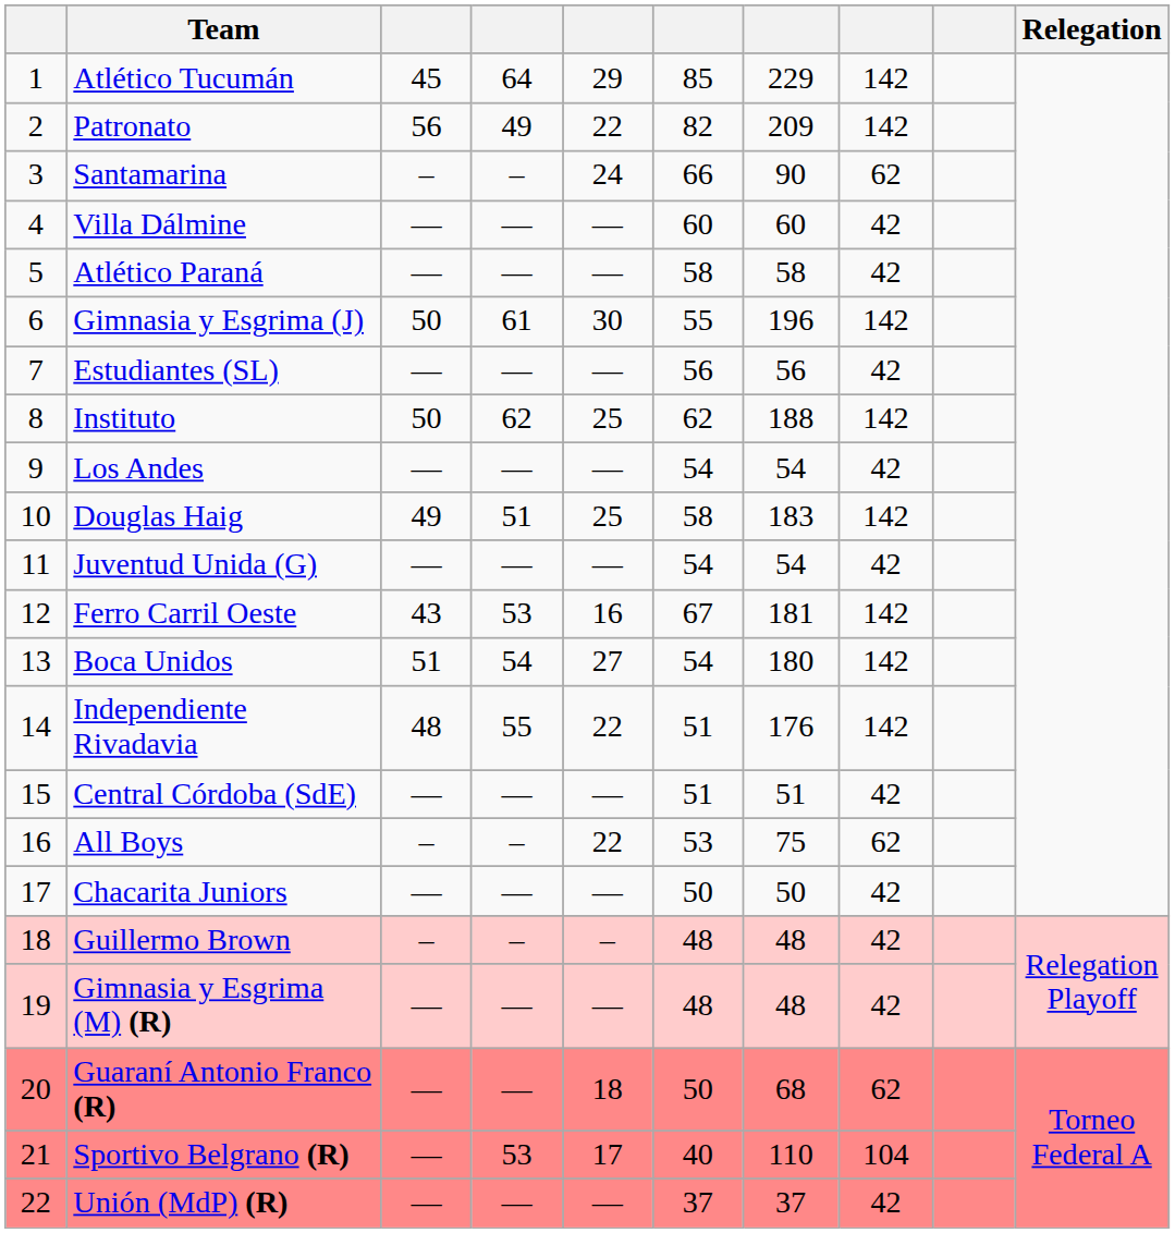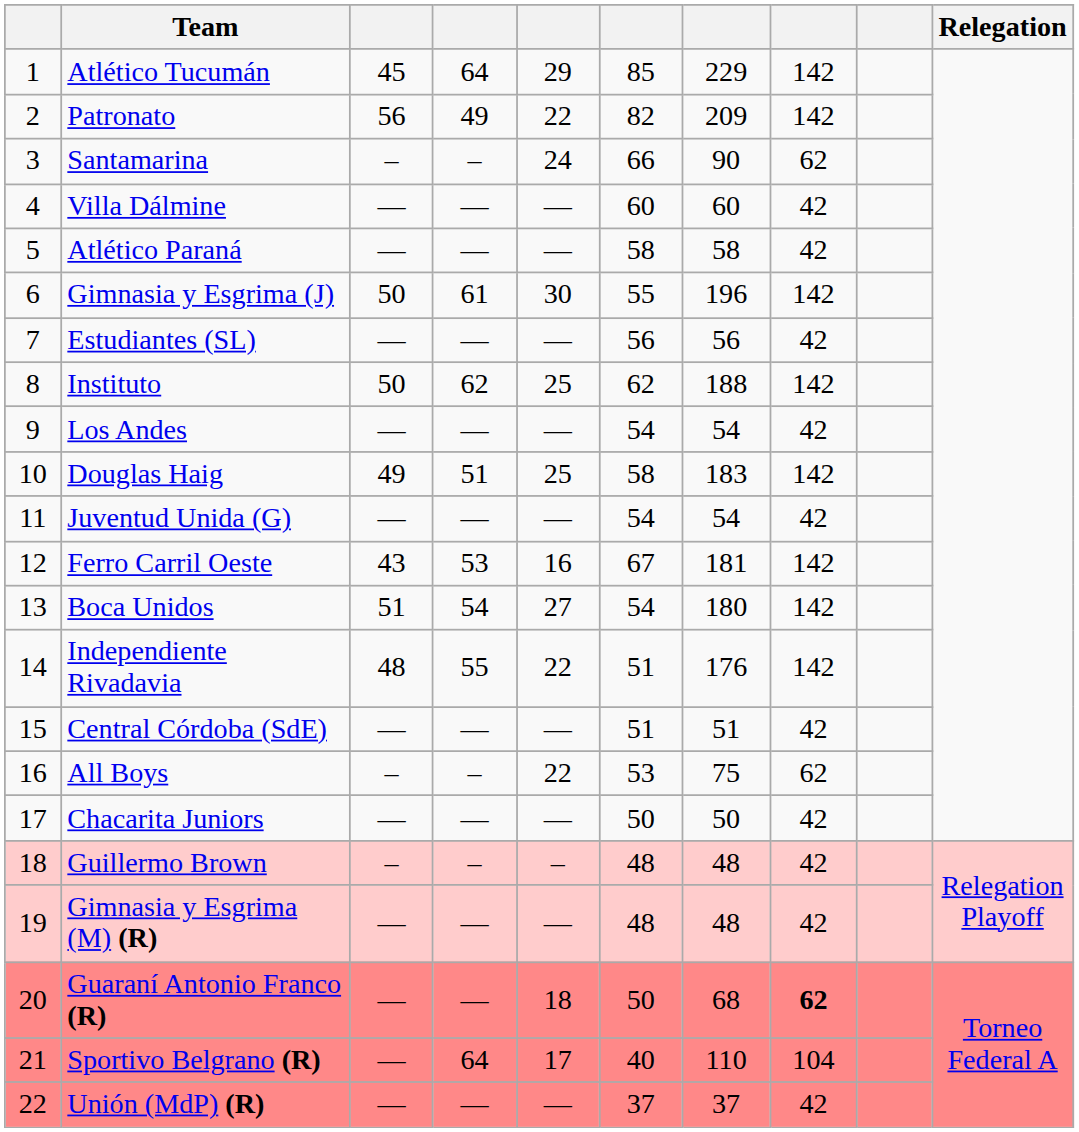 <table class="wikitable" style="text-align: center;">
 <tr>
 <th width=28><br></th>
 <th width=185>Team</th>
 <th width=50></th>
 <th width=50></th>
 <th width=50></th>
 <th width=50></th>
 <th width=50></th>
 <th width=50></th>
 <th width=50><br></th>
 <th>Relegation</th>
 </tr>
 <tr>
 <td>1</td>
 <td align="left"><a href='#'>Atlético Tucumán</a></td>
 <td>45</td>
 <td>64</td>
 <td>29</td>
 <td>85</td>
 <td>229</td>
 <td>142</td>
 <td><strong></strong></td>
 </tr>
 <tr>
 <td>2</td>
 <td align="left"><a href='#'>Patronato</a></td>
 <td>56</td>
 <td>49</td>
 <td>22</td>
 <td>82</td>
 <td>209</td>
 <td>142</td>
 <td><strong></strong></td>
 </tr>
 <tr>
 <td>3</td>
 <td align="left"><a href='#'>Santamarina</a></td>
 <td>–</td>
 <td>–</td>
 <td>24</td>
 <td>66</td>
 <td>90</td>
 <td>62</td>
 <td><strong></strong></td>
 </tr>
 <tr>
 <td>4</td>
 <td align="left"><a href='#'>Villa Dálmine</a></td>
 <td>—</td>
 <td>—</td>
 <td>—</td>
 <td>60</td>
 <td>60</td>
 <td>42</td>
 <td><strong></strong></td>
 </tr>
 <tr>
 <td>5</td>
 <td align="left"><a href='#'>Atlético Paraná</a></td>
 <td>—</td>
 <td>—</td>
 <td>—</td>
 <td>58</td>
 <td>58</td>
 <td>42</td>
 <td><strong></strong></td>
 </tr>
 <tr>
 <td>6</td>
 <td align="left"><a href='#'>Gimnasia y Esgrima (J)</a></td>
 <td>50</td>
 <td>61</td>
 <td>30</td>
 <td>55</td>
 <td>196</td>
 <td>142</td>
 <td><strong></strong></td>
 </tr>
 <tr>
 <td>7</td>
 <td align="left"><a href='#'>Estudiantes (SL)</a></td>
 <td>—</td>
 <td>—</td>
 <td>—</td>
 <td>56</td>
 <td>56</td>
 <td>42</td>
 <td><strong></strong></td>
 </tr>
 <tr>
 <td>8</td>
 <td align="left"><a href='#'>Instituto</a></td>
 <td>50</td>
 <td>62</td>
 <td>25</td>
 <td>62</td>
 <td>188</td>
 <td>142</td>
 <td><strong></strong></td>
 </tr>
 <tr>
 <td>9</td>
 <td align="left"><a href='#'>Los Andes</a></td>
 <td>—</td>
 <td>—</td>
 <td>—</td>
 <td>54</td>
 <td>54</td>
 <td>42</td>
 <td><strong></strong></td>
 </tr>
 <tr>
 <td>10</td>
 <td align="left"><a href='#'>Douglas Haig</a></td>
 <td>49</td>
 <td>51</td>
 <td>25</td>
 <td>58</td>
 <td>183</td>
 <td>142</td>
 <td><strong></strong></td>
 </tr>
 <tr>
 <td>11</td>
 <td align="left"><a href='#'>Juventud Unida (G)</a></td>
 <td>—</td>
 <td>—</td>
 <td>—</td>
 <td>54</td>
 <td>54</td>
 <td>42</td>
 <td><strong></strong></td>
 </tr>
 <tr>
 <td>12</td>
 <td align="left"><a href='#'>Ferro Carril Oeste</a></td>
 <td>43</td>
 <td>53</td>
 <td>16</td>
 <td>67</td>
 <td>181</td>
 <td>142</td>
 <td><strong></strong></td>
 </tr>
 <tr>
 <td>13</td>
 <td align="left"><a href='#'>Boca Unidos</a></td>
 <td>51</td>
 <td>54</td>
 <td>27</td>
 <td>54</td>
 <td>180</td>
 <td>142</td>
 <td><strong></strong></td>
 </tr>
 <tr>
 <td>14</td>
 <td align="left"><a href='#'>Independiente Rivadavia</a></td>
 <td>48</td>
 <td>55</td>
 <td>22</td>
 <td>51</td>
 <td>176</td>
 <td>142</td>
 <td><strong></strong></td>
 </tr>
 <tr>
 <td>15</td>
 <td align="left"><a href='#'>Central Córdoba (SdE)</a></td>
 <td>—</td>
 <td>—</td>
 <td>—</td>
 <td>51</td>
 <td>51</td>
 <td>42</td>
 <td><strong></strong></td>
 </tr>
 <tr>
 <td>16</td>
 <td align="left"><a href='#'>All Boys</a></td>
 <td>–</td>
 <td>–</td>
 <td>22</td>
 <td>53</td>
 <td>75</td>
 <td>62</td>
 <td><strong></strong></td>
 </tr>
 <tr>
 <td>17</td>
 <td align="left"><a href='#'>Chacarita Juniors</a></td>
 <td>—</td>
 <td>—</td>
 <td>—</td>
 <td>50</td>
 <td>50</td>
 <td>42</td>
 <td><strong></strong></td>
 </tr>
 <tr bgcolor=#FFCCCC>
 <td>18</td>
 <td align="left"><a href='#'>Guillermo Brown</a></td>
 <td>–</td>
 <td>–</td>
 <td>–</td>
 <td>48</td>
 <td>48</td>
 <td>42</td>
 <td><strong></strong></td>
 <td rowspan=2><a href='#'>Relegation Playoff</a></td>
 </tr>
 <tr bgcolor=#FFCCCC>
 <td>19</td>
 <td align="left"><a href='#'>Gimnasia y Esgrima (M)</a> <strong>(R)</strong></td>
 <td>—</td>
 <td>—</td>
 <td>—</td>
 <td>48</td>
 <td>48</td>
 <td>42</td>
 <td><strong></strong></td>
 </tr>
 <tr bgcolor=#FF8888>
 <td>20</td>
 <td align="left"><a href='#'>Guaraní Antonio Franco</a> <strong>(R)</strong></td>
 <td>—</td>
 <td>—</td>
 <td>18</td>
 <td>50</td>
 <td>68</td>
-<td>62</td>
+<td><strong>62</strong></td>
 <td><strong></strong></td>
 <td rowspan=3><a href='#'>Torneo Federal A</a></td>
 </tr>
 <tr bgcolor=#FF8888>
 <td>21</td>
 <td align="left"><a href='#'>Sportivo Belgrano</a> <strong>(R)</strong></td>
 <td>—</td>
-<td>53</td>
+<td>64</td>
 <td>17</td>
 <td>40</td>
 <td>110</td>
 <td>104</td>
 <td><strong></strong></td>
 </tr>
 <tr bgcolor=#FF8888>
 <td>22</td>
 <td align="left"><a href='#'>Unión (MdP)</a> <strong>(R)</strong></td>
 <td>—</td>
 <td>—</td>
 <td>—</td>
 <td>37</td>
 <td>37</td>
 <td>42</td>
 <td><strong></strong></td>
 </tr>
 </table>
